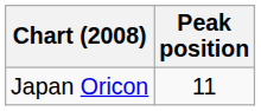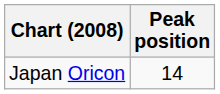 <table class="wikitable">
 <tr>
 <th align="left">Chart (2008)</th>
 <th align="center">Peak<br>position</th>
 </tr>
 <tr>
 <td align="left">Japan <a href='#'>Oricon</a></td>
-<td align="center">11</td>
+<td align="center">14</td>
 </tr>
 </table>
